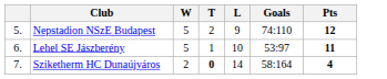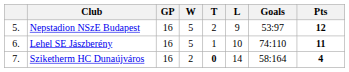 <table class="wikitable">
 <tr>
 <th width="30"></th>
 <th width="200">Club</th>
+<th width="30">GP</th>
 <th width="30">W</th>
 <th width="30">T</th>
 <th width="30">L</th>
 <th width="70">Goals</th>
 <th width="70">Pts</th>
 </tr>
 <tr bgcolor="#FFFFFF" align="center">
 <td>5.</td>
 <td align="left"><a href='#'>Nepstadion NSzE Budapest</a></td>
+<td>16</td>
 <td>5</td>
 <td>2</td>
 <td>9</td>
-<td>74:110</td>
+<td>53:97</td>
 <td><strong>12</strong></td>
 </tr>
 <tr bgcolor="#FFFFFF" align="center">
 <td>6.</td>
 <td align="left"><a href='#'>Lehel SE Jászberény</a></td>
+<td>16</td>
 <td>5</td>
 <td>1</td>
 <td>10</td>
-<td>53:97</td>
+<td>74:110</td>
 <td><strong>11</strong></td>
 </tr>
 <tr bgcolor="#FFFFFF" align="center">
 <td>7.</td>
 <td align="left"><a href='#'>Sziketherm HC Dunaújváros</a></td>
+<td>16</td>
 <td>2</td>
 <td><strong>0</strong></td>
 <td>14</td>
 <td>58:164</td>
 <td><strong>4</strong></td>
 </tr>
 </table>
